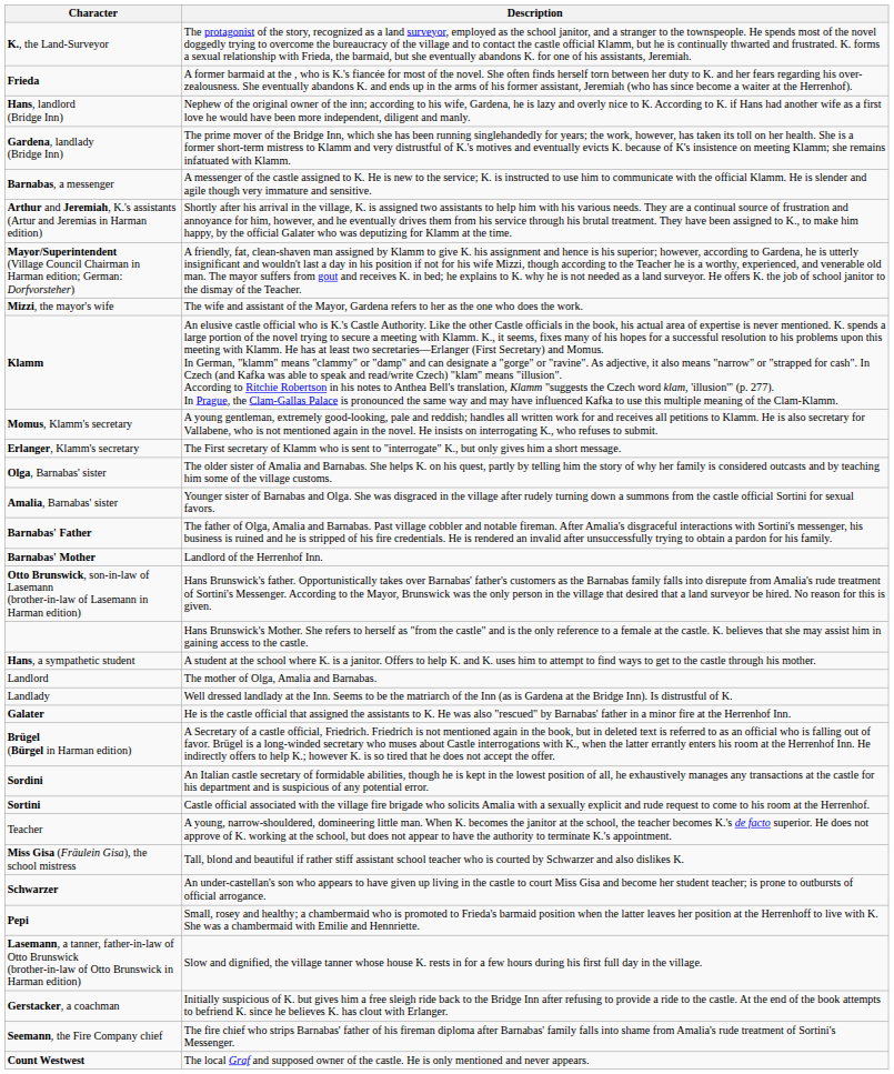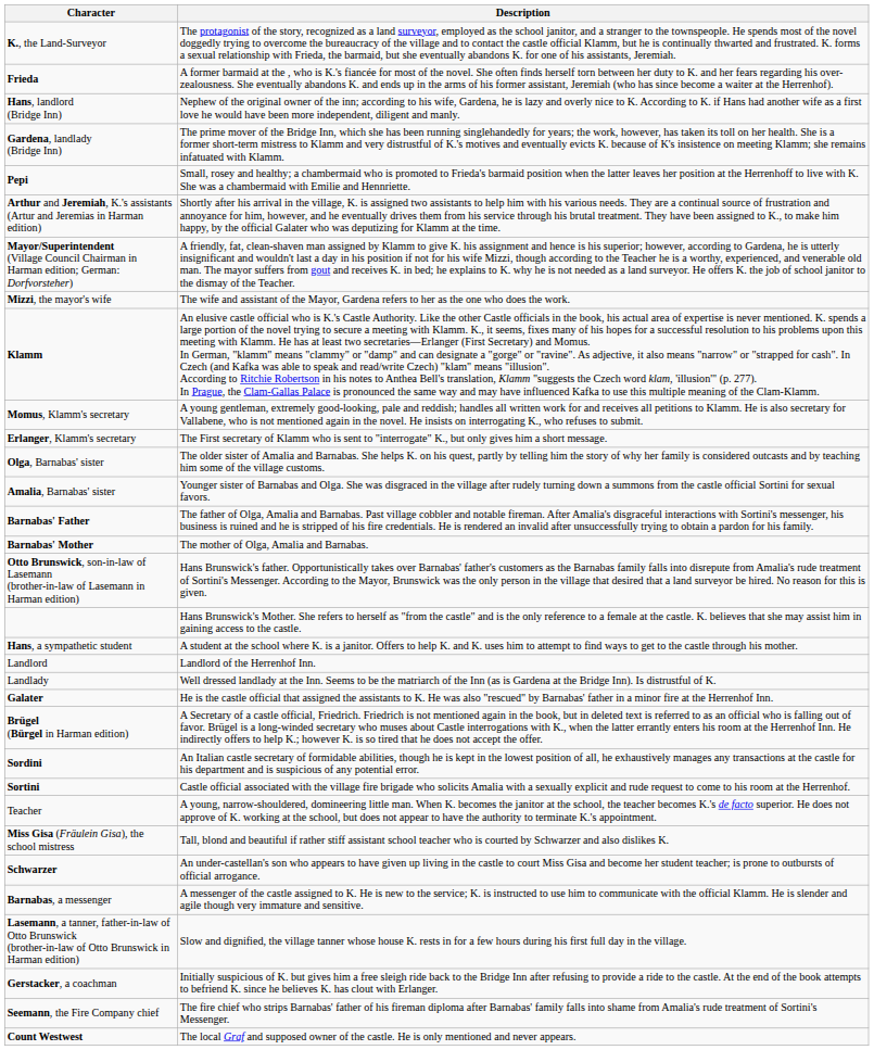 <table class="wikitable" style="margin-right: 0;">
 <tr>
 <th>Character</th>
 <th>Description</th>
 </tr>
 <tr>
 <td><strong>K.</strong>, the Land-Surveyor</td>
 <td>The <a href='#'>protagonist</a> of the story, recognized as a land <a href='#'>surveyor</a>, employed as the school janitor, and a stranger to the townspeople. He spends most of the novel doggedly trying to overcome the bureaucracy of the village and to contact the castle official Klamm, but he is continually thwarted and frustrated. K. forms a sexual relationship with Frieda, the barmaid, but she eventually abandons K. for one of his assistants, Jeremiah.</td>
 </tr>
 <tr>
 <td><strong>Frieda</strong></td>
 <td>A former barmaid at the , who is K.'s fiancée for most of the novel. She often finds herself torn between her duty to K. and her fears regarding his over-zealousness. She eventually abandons K. and ends up in the arms of his former assistant, Jeremiah (who has since become a waiter at the Herrenhof).</td>
 </tr>
 <tr>
 <td><strong>Hans</strong>, landlord <br> (Bridge Inn)</td>
 <td>Nephew of the original owner of the inn; according to his wife, Gardena, he is lazy and overly nice to K. According to K. if Hans had another wife as a first love he would have been more independent, diligent and manly.</td>
 </tr>
 <tr>
 <td><strong>Gardena</strong>, landlady <br> (Bridge Inn)</td>
 <td>The prime mover of the Bridge Inn, which she has been running singlehandedly for years; the work, however, has taken its toll on her health. She is a former short-term mistress to Klamm and very distrustful of K.'s motives and eventually evicts K. because of K's insistence on meeting Klamm; she remains infatuated with Klamm.</td>
 </tr>
 <tr>
-<td><strong>Barnabas</strong>, a messenger</td>
-<td>A messenger of the castle assigned to K. He is new to the service; K. is instructed to use him to communicate with the official Klamm. He is slender and agile though very immature and sensitive.</td>
+<td><strong>Pepi</strong></td>
+<td>Small, rosey and healthy; a chambermaid who is promoted to Frieda's barmaid position when the latter leaves her position at the Herrenhoff to live with K. She was a chambermaid with Emilie and Hennriette.</td>
 </tr>
 <tr>
 <td><strong>Arthur</strong> and <strong>Jeremiah</strong>, K.'s assistants <br> (Artur and Jeremias in Harman edition)</td>
 <td>Shortly after his arrival in the village, K. is assigned two assistants to help him with his various needs. They are a continual source of frustration and annoyance for him, however, and he eventually drives them from his service through his brutal treatment. They have been assigned to K., to make him happy, by the official Galater who was deputizing for Klamm at the time.</td>
 </tr>
 <tr>
 <td><strong>Mayor/Superintendent</strong> <br> (Village Council Chairman in Harman edition; German: <em>Dorfvorsteher</em>)</td>
 <td>A friendly, fat, clean-shaven man assigned by Klamm to give K. his assignment and hence is his superior; however, according to Gardena, he is utterly insignificant and wouldn't last a day in his position if not for his wife Mizzi, though according to the Teacher he is a worthy, experienced, and venerable old man. The mayor suffers from <a href='#'>gout</a> and receives K. in bed; he explains to K. why he is not needed as a land surveyor. He offers K. the job of school janitor to the dismay of the Teacher.</td>
 </tr>
 <tr>
 <td><strong>Mizzi</strong>, the mayor's wife</td>
 <td>The wife and assistant of the Mayor, Gardena refers to her as the one who does the work.</td>
 </tr>
 <tr>
 <td><strong>Klamm</strong></td>
 <td>An elusive castle official who is K.'s Castle Authority. Like the other Castle officials in the book, his actual area of expertise is never mentioned. K. spends a large portion of the novel trying to secure a meeting with Klamm. K., it seems, fixes many of his hopes for a successful resolution to his problems upon this meeting with Klamm. He has at least two secretaries—Erlanger (First Secretary) and Momus.<br>In German, "klamm" means "clammy" or "damp" and can designate a "gorge" or "ravine". As adjective, it also means "narrow" or "strapped for cash". In Czech (and Kafka was able to speak and read/write Czech) "klam" means "illusion".<br>According to <a href='#'>Ritchie Robertson</a> in his notes to Anthea Bell's translation, <em>Klamm</em> "suggests the Czech word <em>klam</em>, 'illusion'" (p. 277).<br>In <a href='#'>Prague</a>, the <a href='#'>Clam-Gallas Palace</a> is pronounced the same way and may have influenced Kafka to use this multiple meaning of the Clam-Klamm.</td>
 </tr>
 <tr>
 <td><strong>Momus</strong>, Klamm's secretary</td>
 <td>A young gentleman, extremely good-looking, pale and reddish; handles all written work for and receives all petitions to Klamm. He is also secretary for Vallabene, who is not mentioned again in the novel. He insists on interrogating K., who refuses to submit.</td>
 </tr>
 <tr>
 <td><strong>Erlanger</strong>, Klamm's secretary</td>
 <td>The First secretary of Klamm who is sent to "interrogate" K., but only gives him a short message.</td>
 </tr>
 <tr>
 <td><strong>Olga</strong>, Barnabas' sister</td>
 <td>The older sister of Amalia and Barnabas. She helps K. on his quest, partly by telling him the story of why her family is considered outcasts and by teaching him some of the village customs.</td>
 </tr>
 <tr>
 <td><strong>Amalia</strong>, Barnabas' sister</td>
 <td>Younger sister of Barnabas and Olga. She was disgraced in the village after rudely turning down a summons from the castle official Sortini for sexual favors.</td>
 </tr>
 <tr>
 <td><strong>Barnabas' Father</strong></td>
 <td>The father of Olga, Amalia and Barnabas. Past village cobbler and notable fireman. After Amalia's disgraceful interactions with Sortini's messenger, his business is ruined and he is stripped of his fire credentials. He is rendered an invalid after unsuccessfully trying to obtain a pardon for his family.</td>
 </tr>
 <tr>
 <td><strong>Barnabas' Mother</strong></td>
-<td>Landlord of the Herrenhof Inn.</td>
+<td>The mother of Olga, Amalia and Barnabas.</td>
 </tr>
 <tr>
 <td><strong>Otto Brunswick</strong>, son-in-law of Lasemann <br> (brother-in-law of Lasemann in Harman edition)</td>
 <td>Hans Brunswick's father. Opportunistically takes over Barnabas' father's customers as the Barnabas family falls into disrepute from Amalia's rude treatment of Sortini's Messenger. According to the Mayor, Brunswick was the only person in the village that desired that a land surveyor be hired. No reason for this is given.</td>
 </tr>
 <tr>
 <td><strong> </strong></td>
 <td>Hans Brunswick's Mother. She refers to herself as "from the castle" and is the only reference to a female at the castle. K. believes that she may assist him in gaining access to the castle.</td>
 </tr>
 <tr>
 <td><strong>Hans</strong>, a sympathetic student</td>
 <td>A student at the school where K. is a janitor. Offers to help K. and K. uses him to attempt to find ways to get to the castle through his mother.</td>
 </tr>
 <tr>
 <td> Landlord</td>
-<td>The mother of Olga, Amalia and Barnabas.</td>
+<td>Landlord of the Herrenhof Inn.</td>
 </tr>
 <tr>
 <td> Landlady</td>
 <td>Well dressed landlady at the  Inn. Seems to be the matriarch of the Inn (as is Gardena at the Bridge Inn). Is distrustful of K.</td>
 </tr>
 <tr>
 <td><strong>Galater</strong></td>
 <td>He is the castle official that assigned the assistants to K. He was also "rescued" by Barnabas' father in a minor fire at the Herrenhof Inn.</td>
 </tr>
 <tr>
 <td><strong>Brügel</strong> <br> (<strong>Bürgel</strong> in Harman edition)</td>
 <td>A Secretary of a castle official, Friedrich. Friedrich is not mentioned again in the book, but in deleted text is referred to as an official who is falling out of favor. Brügel is a long-winded secretary who muses about Castle interrogations with K., when the latter errantly enters his room at the Herrenhof Inn. He indirectly offers to help K.; however K. is so tired that he does not accept the offer.</td>
 </tr>
 <tr>
 <td><strong>Sordini</strong></td>
 <td>An Italian castle secretary of formidable abilities, though he is kept in the lowest position of all, he exhaustively manages any transactions at the castle for his department and is suspicious of any potential error.</td>
 </tr>
 <tr>
 <td><strong>Sortini</strong></td>
 <td>Castle official associated with the village fire brigade who solicits Amalia with a sexually explicit and rude request to come to his room at the Herrenhof.</td>
 </tr>
 <tr>
 <td>Teacher</td>
 <td>A young, narrow-shouldered, domineering little man. When K. becomes the janitor at the school, the teacher becomes K.'s <em><a href='#'>de facto</a></em> superior. He does not approve of K. working at the school, but does not appear to have the authority to terminate K.'s appointment.</td>
 </tr>
 <tr>
 <td><strong>Miss Gisa</strong> (<em>Fräulein Gisa</em>), the school mistress</td>
 <td>Tall, blond and beautiful if rather stiff assistant school teacher who is courted by Schwarzer and also dislikes K.</td>
 </tr>
 <tr>
 <td><strong>Schwarzer</strong></td>
 <td>An under-castellan's son who appears to have given up living in the castle to court Miss Gisa and become her student teacher; is prone to outbursts of official arrogance.</td>
 </tr>
 <tr>
-<td><strong>Pepi</strong></td>
-<td>Small, rosey and healthy; a chambermaid who is promoted to Frieda's barmaid position when the latter leaves her position at the Herrenhoff to live with K. She was a chambermaid with Emilie and Hennriette.</td>
+<td><strong>Barnabas</strong>, a messenger</td>
+<td>A messenger of the castle assigned to K. He is new to the service; K. is instructed to use him to communicate with the official Klamm. He is slender and agile though very immature and sensitive.</td>
 </tr>
 <tr>
 <td><strong>Lasemann</strong>, a tanner, father-in-law of Otto Brunswick <br> (brother-in-law of Otto Brunswick in Harman edition)</td>
 <td>Slow and dignified, the village tanner whose house K. rests in for a few hours during his first full day in the village.</td>
 </tr>
 <tr>
 <td><strong>Gerstacker</strong>, a coachman</td>
 <td>Initially suspicious of K. but gives him a free sleigh ride back to the Bridge Inn after refusing to provide a ride to the castle. At the end of the book attempts to befriend K. since he believes K. has clout with Erlanger.</td>
 </tr>
 <tr>
 <td><strong>Seemann</strong>, the Fire Company chief</td>
 <td>The fire chief who strips Barnabas' father of his fireman diploma after Barnabas' family falls into shame from Amalia's rude treatment of Sortini's Messenger.</td>
 </tr>
 <tr>
 <td><strong>Count Westwest</strong></td>
 <td>The local <em><a href='#'>Graf</a></em> and supposed owner of the castle. He is only mentioned and never appears.</td>
 </tr>
 </table>
